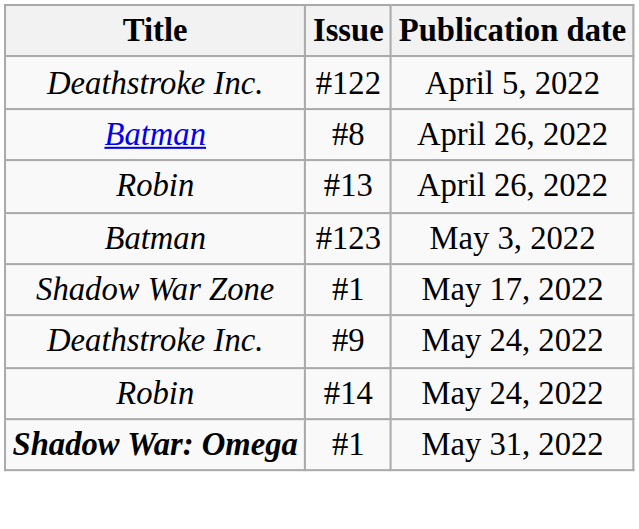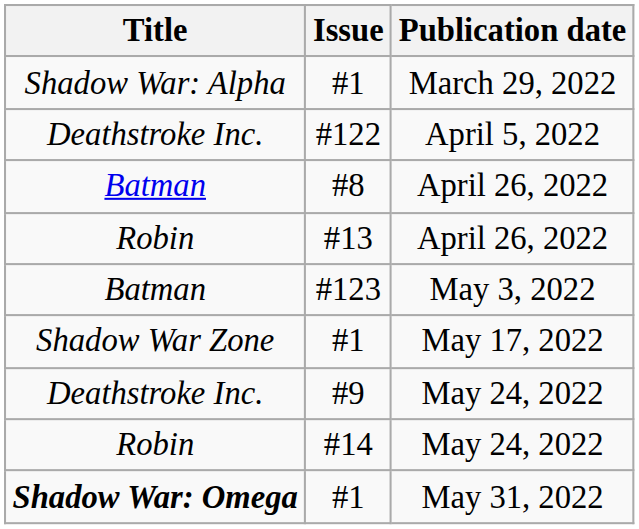 <table class="wikitable" style="text-align:center;">
 <tr>
 <th>Title</th>
 <th>Issue</th>
 <th>Publication date</th>
+</tr>
+<tr>
+<td><em>Shadow War: Alpha</em></td>
+<td>#1</td>
+<td>March 29, 2022</td>
 </tr>
 <tr>
 <td><em>Deathstroke Inc.</em></td>
 <td>#122</td>
 <td>April 5, 2022</td>
 </tr>
 <tr>
 <td><em><a href='#'>Batman</a></em></td>
 <td>#8</td>
 <td>April 26, 2022</td>
 </tr>
 <tr>
 <td><em>Robin</em></td>
 <td>#13</td>
 <td>April 26, 2022</td>
 </tr>
 <tr>
 <td><em>Batman</em></td>
 <td>#123</td>
 <td>May 3, 2022</td>
 </tr>
 <tr>
 <td><em>Shadow War Zone</em></td>
 <td>#1</td>
 <td>May 17, 2022</td>
 </tr>
 <tr>
 <td><em>Deathstroke Inc.</em></td>
 <td>#9</td>
 <td>May 24, 2022</td>
 </tr>
 <tr>
 <td><em>Robin</em></td>
 <td>#14</td>
 <td>May 24, 2022</td>
 </tr>
 <tr>
 <td><strong><em>Shadow War: Omega</em></strong></td>
 <td>#1</td>
 <td>May 31, 2022</td>
 </tr>
 </table>
